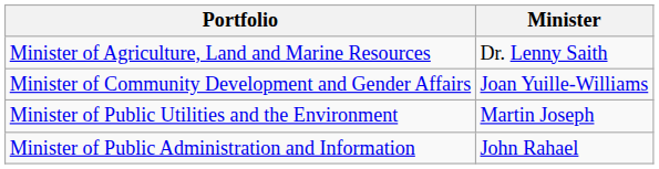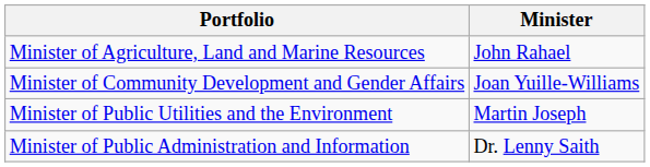 <table class="wikitable">
 <tr>
 <th>Portfolio</th>
 <th colspan=2>Minister</th>
 </tr>
 <tr>
 <td><a href='#'>Minister of Agriculture, Land and Marine Resources</a></td>
-<td>Dr. <a href='#'>Lenny Saith</a></td>
+<td><a href='#'>John Rahael</a></td>
 </tr>
 <tr>
 <td><a href='#'>Minister of Community Development and Gender Affairs</a></td>
 <td><a href='#'>Joan Yuille-Williams</a></td>
 </tr>
 <tr>
 <td><a href='#'>Minister of Public Utilities and the Environment</a></td>
 <td><a href='#'>Martin Joseph</a></td>
 </tr>
 <tr>
 <td><a href='#'>Minister of Public Administration and Information</a></td>
-<td><a href='#'>John Rahael</a></td>
+<td>Dr. <a href='#'>Lenny Saith</a></td>
 </tr>
 </table>
